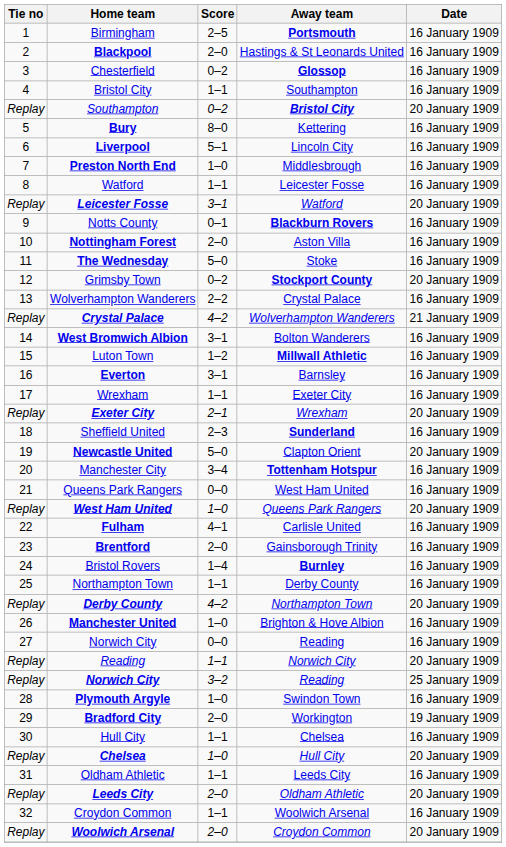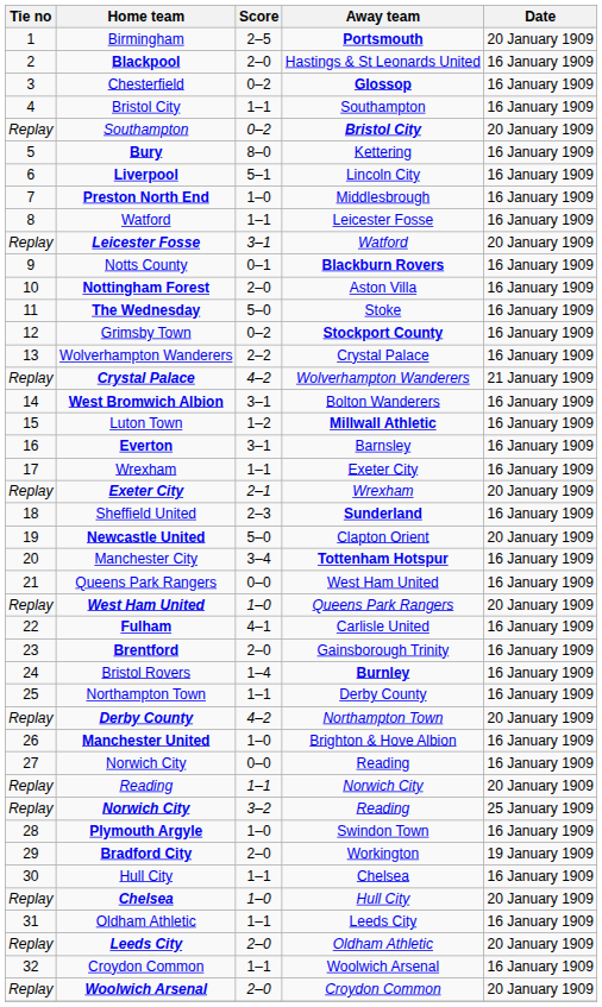 <table class="wikitable" style="text-align: center">
 <tr>
 <th>Tie no</th>
 <th>Home team</th>
 <th>Score</th>
 <th>Away team</th>
 <th>Date</th>
 </tr>
 <tr>
 <td>1</td>
 <td><a href='#'>Birmingham</a></td>
 <td>2–5</td>
 <td><strong><a href='#'>Portsmouth</a></strong></td>
-<td>16 January 1909</td>
+<td>20 January 1909</td>
 </tr>
 <tr>
 <td>2</td>
 <td><strong><a href='#'>Blackpool</a></strong></td>
 <td>2–0</td>
 <td><a href='#'>Hastings & St Leonards United</a></td>
 <td>16 January 1909</td>
 </tr>
 <tr>
 <td>3</td>
 <td><a href='#'>Chesterfield</a></td>
 <td>0–2</td>
 <td><strong><a href='#'>Glossop</a></strong></td>
 <td>16 January 1909</td>
 </tr>
 <tr>
 <td>4</td>
 <td><a href='#'>Bristol City</a></td>
 <td>1–1</td>
 <td><a href='#'>Southampton</a></td>
 <td>16 January 1909</td>
 </tr>
 <tr>
 <td><em>Replay</em></td>
 <td><em><a href='#'>Southampton</a></em></td>
 <td><em>0–2</em></td>
 <td><strong><em><a href='#'>Bristol City</a></em></strong></td>
 <td>20 January 1909</td>
 </tr>
 <tr>
 <td>5</td>
 <td><strong><a href='#'>Bury</a></strong></td>
 <td>8–0</td>
 <td><a href='#'>Kettering</a></td>
 <td>16 January 1909</td>
 </tr>
 <tr>
 <td>6</td>
 <td><strong><a href='#'>Liverpool</a></strong></td>
 <td>5–1</td>
 <td><a href='#'>Lincoln City</a></td>
 <td>16 January 1909</td>
 </tr>
 <tr>
 <td>7</td>
 <td><strong><a href='#'>Preston North End</a></strong></td>
 <td>1–0</td>
 <td><a href='#'>Middlesbrough</a></td>
 <td>16 January 1909</td>
 </tr>
 <tr>
 <td>8</td>
 <td><a href='#'>Watford</a></td>
 <td>1–1</td>
 <td><a href='#'>Leicester Fosse</a></td>
 <td>16 January 1909</td>
 </tr>
 <tr>
 <td><em>Replay</em></td>
 <td><strong><em><a href='#'>Leicester Fosse</a></em></strong></td>
 <td><em>3–1</em></td>
 <td><em><a href='#'>Watford</a></em></td>
 <td>20 January 1909</td>
 </tr>
 <tr>
 <td>9</td>
 <td><a href='#'>Notts County</a></td>
 <td>0–1</td>
 <td><strong><a href='#'>Blackburn Rovers</a></strong></td>
 <td>16 January 1909</td>
 </tr>
 <tr>
 <td>10</td>
 <td><strong><a href='#'>Nottingham Forest</a></strong></td>
 <td>2–0</td>
 <td><a href='#'>Aston Villa</a></td>
 <td>16 January 1909</td>
 </tr>
 <tr>
 <td>11</td>
 <td><strong><a href='#'>The Wednesday</a></strong></td>
 <td>5–0</td>
 <td><a href='#'>Stoke</a></td>
 <td>16 January 1909</td>
 </tr>
 <tr>
 <td>12</td>
 <td><a href='#'>Grimsby Town</a></td>
 <td>0–2</td>
 <td><strong><a href='#'>Stockport County</a></strong></td>
-<td>20 January 1909</td>
+<td>16 January 1909</td>
 </tr>
 <tr>
 <td>13</td>
 <td><a href='#'>Wolverhampton Wanderers</a></td>
 <td>2–2</td>
 <td><a href='#'>Crystal Palace</a></td>
 <td>16 January 1909</td>
 </tr>
 <tr>
 <td><em>Replay</em></td>
 <td><strong><em><a href='#'>Crystal Palace</a></em></strong></td>
 <td><em>4–2</em></td>
 <td><em><a href='#'>Wolverhampton Wanderers</a></em></td>
 <td>21 January 1909</td>
 </tr>
 <tr>
 <td>14</td>
 <td><strong><a href='#'>West Bromwich Albion</a></strong></td>
 <td>3–1</td>
 <td><a href='#'>Bolton Wanderers</a></td>
 <td>16 January 1909</td>
 </tr>
 <tr>
 <td>15</td>
 <td><a href='#'>Luton Town</a></td>
 <td>1–2</td>
 <td><strong><a href='#'>Millwall Athletic</a></strong></td>
 <td>16 January 1909</td>
 </tr>
 <tr>
 <td>16</td>
 <td><strong><a href='#'>Everton</a></strong></td>
 <td>3–1</td>
 <td><a href='#'>Barnsley</a></td>
 <td>16 January 1909</td>
 </tr>
 <tr>
 <td>17</td>
 <td><a href='#'>Wrexham</a></td>
 <td>1–1</td>
 <td><a href='#'>Exeter City</a></td>
 <td>16 January 1909</td>
 </tr>
 <tr>
 <td><em>Replay</em></td>
 <td><strong><em><a href='#'>Exeter City</a></em></strong></td>
 <td><em>2–1</em></td>
 <td><em><a href='#'>Wrexham</a></em></td>
 <td>20 January 1909</td>
 </tr>
 <tr>
 <td>18</td>
 <td><a href='#'>Sheffield United</a></td>
 <td>2–3</td>
 <td><strong><a href='#'>Sunderland</a></strong></td>
 <td>16 January 1909</td>
 </tr>
 <tr>
 <td>19</td>
 <td><strong><a href='#'>Newcastle United</a></strong></td>
 <td>5–0</td>
 <td><a href='#'>Clapton Orient</a></td>
 <td>20 January 1909</td>
 </tr>
 <tr>
 <td>20</td>
 <td><a href='#'>Manchester City</a></td>
 <td>3–4</td>
 <td><strong><a href='#'>Tottenham Hotspur</a></strong></td>
 <td>16 January 1909</td>
 </tr>
 <tr>
 <td>21</td>
 <td><a href='#'>Queens Park Rangers</a></td>
 <td>0–0</td>
 <td><a href='#'>West Ham United</a></td>
 <td>16 January 1909</td>
 </tr>
 <tr>
 <td><em>Replay</em></td>
 <td><strong><em><a href='#'>West Ham United</a></em></strong></td>
 <td><em>1–0</em></td>
 <td><em><a href='#'>Queens Park Rangers</a></em></td>
 <td>20 January 1909</td>
 </tr>
 <tr>
 <td>22</td>
 <td><strong><a href='#'>Fulham</a></strong></td>
 <td>4–1</td>
 <td><a href='#'>Carlisle United</a></td>
 <td>16 January 1909</td>
 </tr>
 <tr>
 <td>23</td>
 <td><strong><a href='#'>Brentford</a></strong></td>
 <td>2–0</td>
 <td><a href='#'>Gainsborough Trinity</a></td>
 <td>16 January 1909</td>
 </tr>
 <tr>
 <td>24</td>
 <td><a href='#'>Bristol Rovers</a></td>
 <td>1–4</td>
 <td><strong><a href='#'>Burnley</a></strong></td>
 <td>16 January 1909</td>
 </tr>
 <tr>
 <td>25</td>
 <td><a href='#'>Northampton Town</a></td>
 <td>1–1</td>
 <td><a href='#'>Derby County</a></td>
 <td>16 January 1909</td>
 </tr>
 <tr>
 <td><em>Replay</em></td>
 <td><strong><em><a href='#'>Derby County</a></em></strong></td>
 <td><em>4–2</em></td>
 <td><em><a href='#'>Northampton Town</a></em></td>
 <td>20 January 1909</td>
 </tr>
 <tr>
 <td>26</td>
 <td><strong><a href='#'>Manchester United</a></strong></td>
 <td>1–0</td>
 <td><a href='#'>Brighton & Hove Albion</a></td>
 <td>16 January 1909</td>
 </tr>
 <tr>
 <td>27</td>
 <td><a href='#'>Norwich City</a></td>
 <td>0–0</td>
 <td><a href='#'>Reading</a></td>
 <td>16 January 1909</td>
 </tr>
 <tr>
 <td><em>Replay</em></td>
 <td><em><a href='#'>Reading</a></em></td>
 <td><em>1–1</em></td>
 <td><em><a href='#'>Norwich City</a></em></td>
 <td>20 January 1909</td>
 </tr>
 <tr>
 <td><em>Replay</em></td>
 <td><strong><em><a href='#'>Norwich City</a></em></strong></td>
 <td><em>3–2</em></td>
 <td><em><a href='#'>Reading</a></em></td>
 <td>25 January 1909</td>
 </tr>
 <tr>
 <td>28</td>
 <td><strong><a href='#'>Plymouth Argyle</a></strong></td>
 <td>1–0</td>
 <td><a href='#'>Swindon Town</a></td>
 <td>16 January 1909</td>
 </tr>
 <tr>
 <td>29</td>
 <td><strong><a href='#'>Bradford City</a></strong></td>
 <td>2–0</td>
 <td><a href='#'>Workington</a></td>
 <td>19 January 1909</td>
 </tr>
 <tr>
 <td>30</td>
 <td><a href='#'>Hull City</a></td>
 <td>1–1</td>
 <td><a href='#'>Chelsea</a></td>
 <td>16 January 1909</td>
 </tr>
 <tr>
 <td><em>Replay</em></td>
 <td><strong><em><a href='#'>Chelsea</a></em></strong></td>
 <td><em>1–0</em></td>
 <td><em><a href='#'>Hull City</a></em></td>
 <td>20 January 1909</td>
 </tr>
 <tr>
 <td>31</td>
 <td><a href='#'>Oldham Athletic</a></td>
 <td>1–1</td>
 <td><a href='#'>Leeds City</a></td>
 <td>16 January 1909</td>
 </tr>
 <tr>
 <td><em>Replay</em></td>
 <td><strong><em><a href='#'>Leeds City</a></em></strong></td>
 <td><em>2–0</em></td>
 <td><em><a href='#'>Oldham Athletic</a></em></td>
 <td>20 January 1909</td>
 </tr>
 <tr>
 <td>32</td>
 <td><a href='#'>Croydon Common</a></td>
 <td>1–1</td>
 <td><a href='#'>Woolwich Arsenal</a></td>
 <td>16 January 1909</td>
 </tr>
 <tr>
 <td><em>Replay</em></td>
 <td><strong><em><a href='#'>Woolwich Arsenal</a></em></strong></td>
 <td><em>2–0</em></td>
 <td><em><a href='#'>Croydon Common</a></em></td>
 <td>20 January 1909</td>
 </tr>
 <tr>
 </tr>
 </table>
